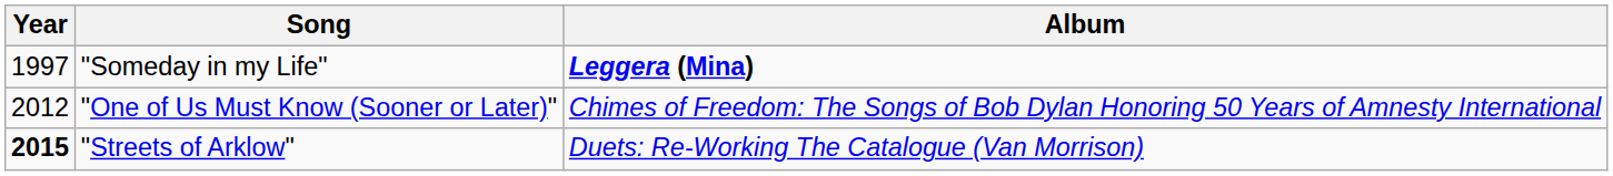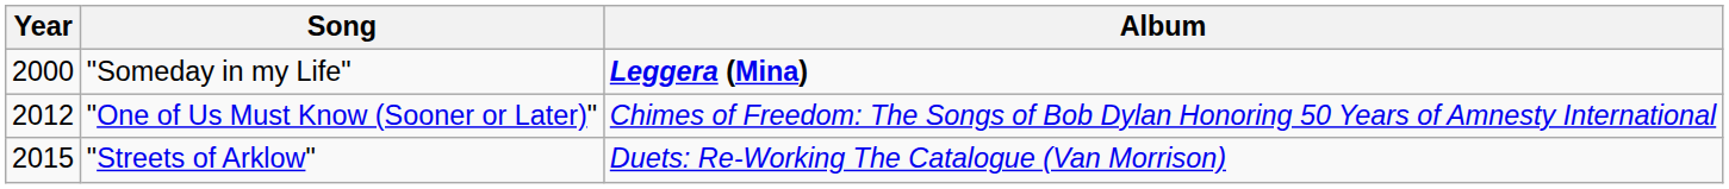 <table class="wikitable">
 <tr>
 <th>Year</th>
 <th>Song</th>
 <th>Album</th>
 </tr>
 <tr>
-<td>1997</td>
+<td>2000</td>
 <td>"Someday in my Life"</td>
 <td><strong><em><a href='#'>Leggera</a></em> (<a href='#'>Mina</a>)</strong></td>
 </tr>
 <tr>
 <td>2012</td>
 <td>"<a href='#'>One of Us Must Know (Sooner or Later)</a>"</td>
 <td><em><a href='#'>Chimes of Freedom: The Songs of Bob Dylan Honoring 50 Years of Amnesty International</a></em></td>
 </tr>
 <tr>
-<td><strong>2015</strong></td>
+<td>2015</td>
 <td>"<a href='#'>Streets of Arklow</a>"</td>
 <td><em><a href='#'>Duets: Re-Working The Catalogue (Van Morrison)</a></em></td>
 </tr>
 </table>
